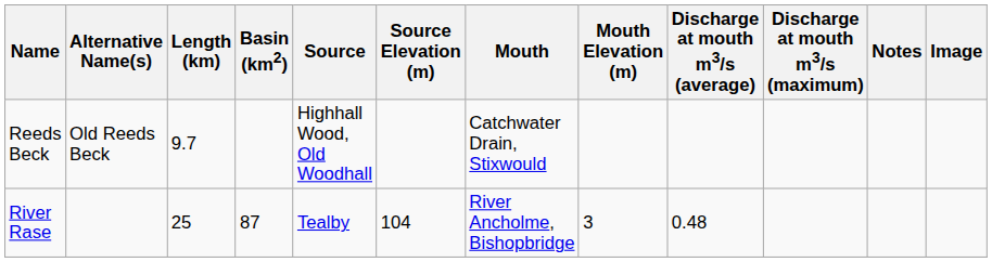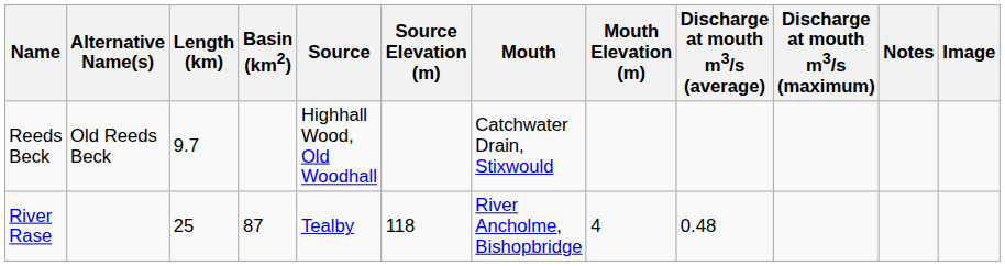 <table class="wikitable sortable">
 <tr>
 <th>Name</th>
 <th>Alternative Name(s)</th>
 <th>Length (km)</th>
 <th>Basin (km<sup>2</sup>)</th>
 <th>Source</th>
 <th>Source Elevation (m)</th>
 <th>Mouth</th>
 <th>Mouth Elevation (m)</th>
 <th>Discharge at mouth m<sup>3</sup>/s (average)</th>
 <th class="unsortable">Discharge at mouth m<sup>3</sup>/s (maximum)</th>
 <th>Notes</th>
 <th class="unsortable">Image</th>
 </tr>
 <tr>
 <td>Reeds Beck</td>
 <td>Old Reeds Beck</td>
 <td>9.7</td>
 <td></td>
 <td>Highhall Wood, <a href='#'>Old Woodhall</a></td>
 <td></td>
 <td>Catchwater Drain, <a href='#'>Stixwould</a></td>
 <td></td>
 <td></td>
 <td></td>
 <td></td>
 <td></td>
 </tr>
 <tr>
 <td><a href='#'>River Rase</a></td>
 <td></td>
 <td>25</td>
 <td>87</td>
 <td><a href='#'>Tealby</a></td>
-<td>104</td>
+<td>118</td>
 <td><a href='#'>River Ancholme</a>, <a href='#'>Bishopbridge</a></td>
-<td>3</td>
+<td>4</td>
 <td>0.48</td>
 <td></td>
 <td></td>
 <td></td>
 </tr>
 <tr>
 </tr>
 </table>
